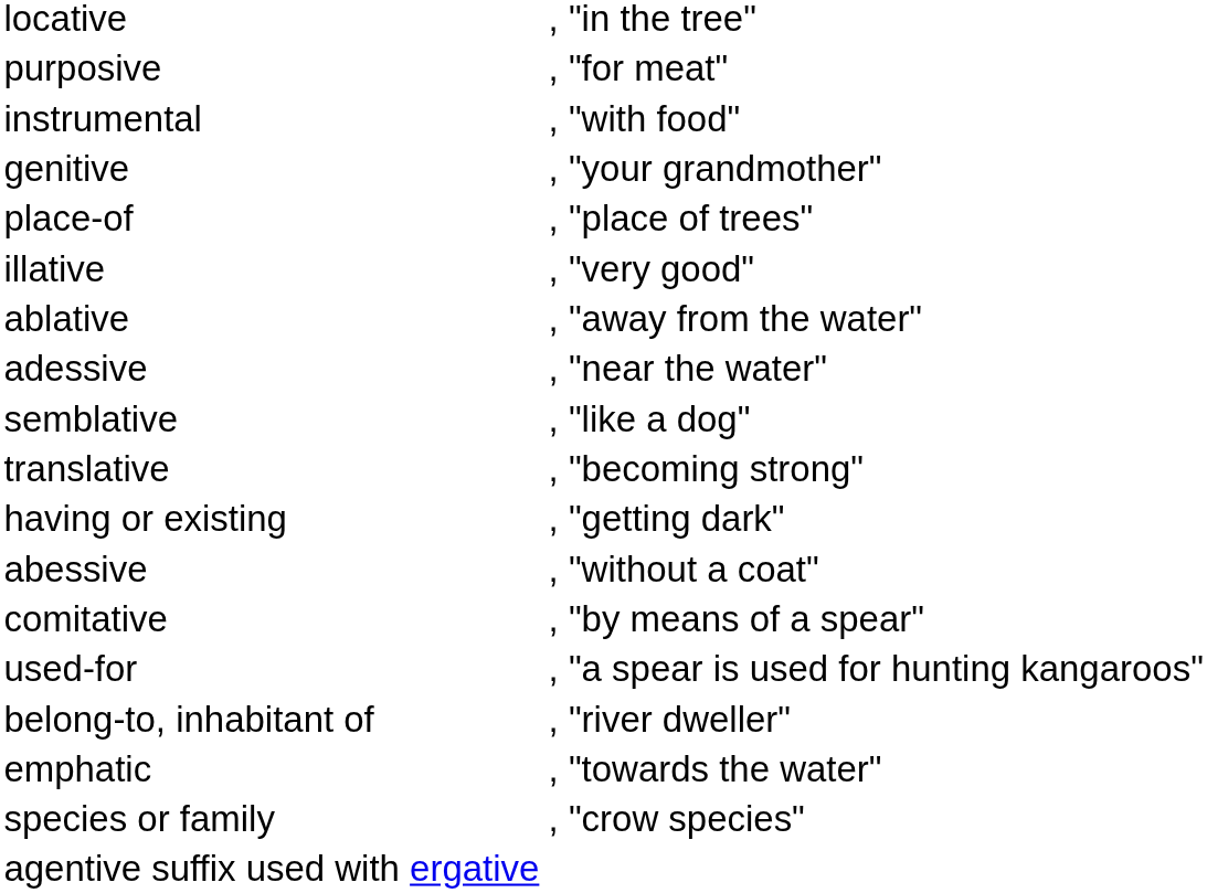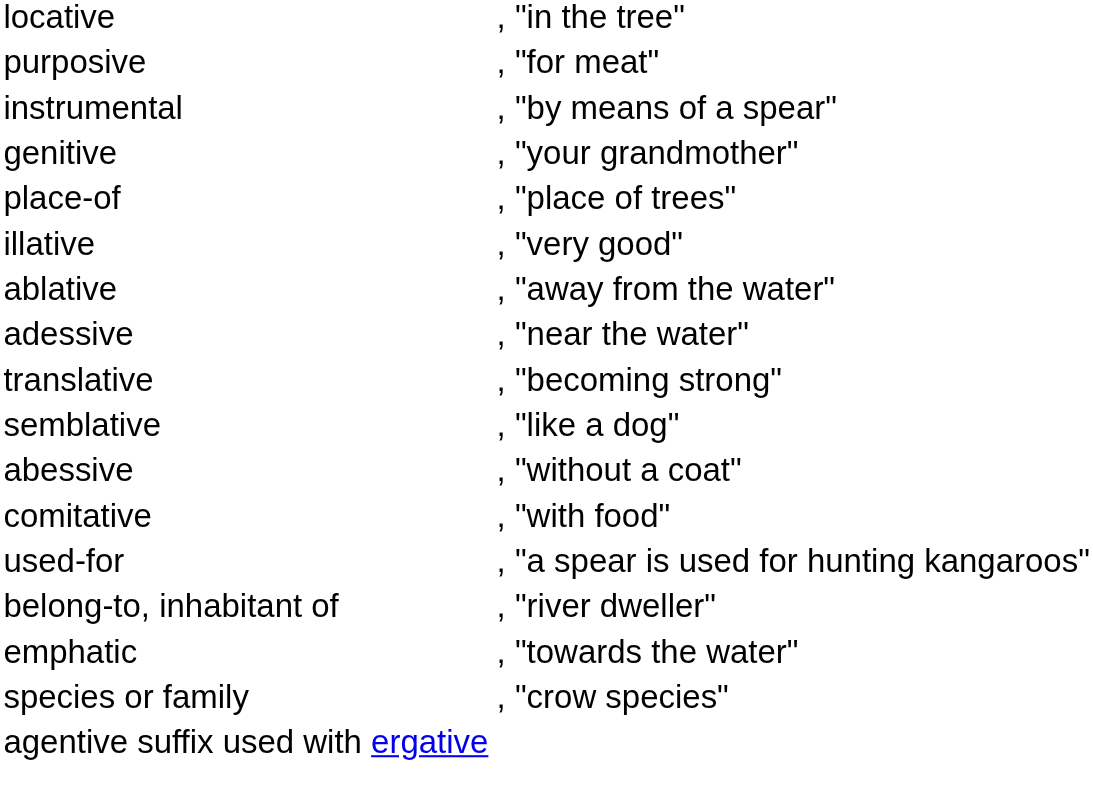 <table>
 <tr>
 <td></td>
 <td>locative</td>
 <td>, "in the tree"</td>
 </tr>
 <tr>
 <td></td>
 <td>purposive</td>
 <td>, "for meat"</td>
 </tr>
 <tr>
 <td></td>
 <td>instrumental</td>
-<td>, "with food"</td>
+<td>, "by means of a spear"</td>
 </tr>
 <tr>
 <td></td>
 <td>genitive</td>
 <td>, "your grandmother"</td>
 </tr>
 <tr>
 <td></td>
 <td>place-of</td>
 <td>, "place of trees"</td>
 </tr>
 <tr>
 <td></td>
 <td>illative</td>
 <td>, "very good"</td>
 </tr>
 <tr>
 <td></td>
 <td>ablative</td>
 <td>, "away from the water"</td>
 </tr>
 <tr>
 <td></td>
 <td>adessive</td>
 <td>, "near the water"</td>
 </tr>
 <tr>
 <td></td>
-<td>semblative</td>
-<td>, "like a dog"</td>
-</tr>
-<tr>
-<td></td>
 <td>translative</td>
 <td>, "becoming strong"</td>
 </tr>
 <tr>
 <td></td>
-<td>having or existing</td>
-<td>, "getting dark"</td>
+<td>semblative</td>
+<td>, "like a dog"</td>
 </tr>
 <tr>
 <td></td>
 <td>abessive</td>
 <td>, "without a coat"</td>
 </tr>
 <tr>
 <td></td>
 <td>comitative</td>
-<td>, "by means of a spear"</td>
+<td>, "with food"</td>
 </tr>
 <tr>
 <td></td>
 <td>used-for</td>
 <td>, "a spear is used for hunting kangaroos"</td>
 </tr>
 <tr>
 <td></td>
 <td>belong-to, inhabitant of</td>
 <td>, "river dweller"</td>
 </tr>
 <tr>
 <td></td>
 <td>emphatic</td>
 <td>, "towards the water"</td>
 </tr>
 <tr>
 <td></td>
 <td>species or family</td>
 <td>, "crow species"</td>
 </tr>
 <tr>
 <td></td>
 <td>agentive suffix used with <a href='#'>ergative</a></td>
 </tr>
 </table>
